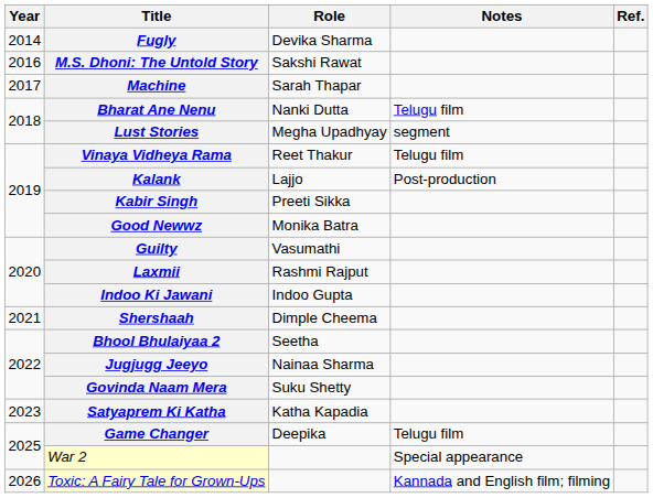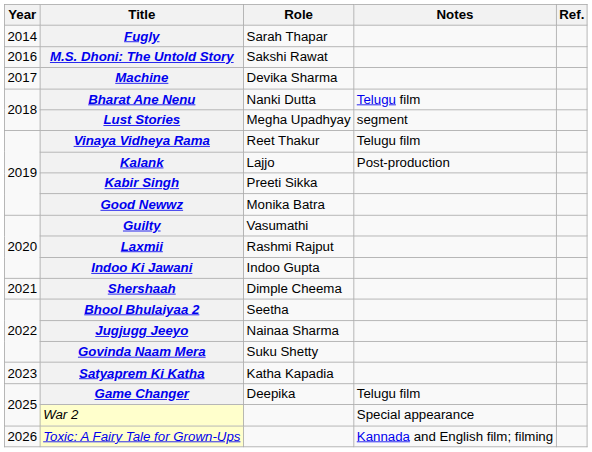 <table class="wikitable sortable plainrowheaders">
 <tr>
 <th scope="col">Year</th>
 <th scope="col">Title</th>
 <th scope="col">Role</th>
 <th class="unsortable" scope="col">Notes</th>
 <th class="unsortable" scope="col">Ref.</th>
 </tr>
 <tr>
 <td>2014</td>
 <th scope="row"><em><a href='#'>Fugly</a></em></th>
-<td>Devika Sharma</td>
+<td>Sarah Thapar</td>
 <td></td>
 <td></td>
 </tr>
 <tr>
 <td>2016</td>
 <th scope="row"><em><a href='#'>M.S. Dhoni: The Untold Story</a></em></th>
 <td>Sakshi Rawat</td>
 <td></td>
 <td></td>
 </tr>
 <tr>
 <td>2017</td>
 <th scope="row"><em><a href='#'>Machine</a></em></th>
-<td>Sarah Thapar</td>
+<td>Devika Sharma</td>
 <td></td>
 <td></td>
 </tr>
 <tr>
 <td rowspan="2">2018</td>
 <th scope="row"><em><a href='#'>Bharat Ane Nenu</a></em></th>
 <td>Nanki Dutta</td>
 <td><a href='#'>Telugu</a> film</td>
 <td></td>
 </tr>
 <tr>
 <th scope="row"><em><a href='#'>Lust Stories</a></em></th>
 <td>Megha Upadhyay</td>
 <td> segment</td>
 <td></td>
 </tr>
 <tr>
 <td rowspan="4">2019</td>
 <th scope="row"><em><a href='#'>Vinaya Vidheya Rama</a></em></th>
 <td>Reet Thakur</td>
 <td>Telugu film</td>
 <td></td>
 </tr>
 <tr>
 <th scope="row"><em><a href='#'>Kalank</a></em></th>
 <td>Lajjo</td>
 <td>Post-production</td>
 <td></td>
 </tr>
 <tr>
 <th scope="row"><em><a href='#'>Kabir Singh</a></em></th>
 <td>Preeti Sikka</td>
 <td></td>
 <td></td>
 </tr>
 <tr>
 <th scope="row"><em><a href='#'>Good Newwz</a></em></th>
 <td>Monika Batra</td>
 <td></td>
 <td></td>
 </tr>
 <tr>
 <td rowspan="3">2020</td>
 <th scope="row"><em><a href='#'>Guilty</a></em></th>
 <td>Vasumathi</td>
 <td></td>
 <td></td>
 </tr>
 <tr>
 <th scope="row"><em><a href='#'>Laxmii</a></em></th>
 <td>Rashmi Rajput</td>
 <td></td>
 <td></td>
 </tr>
 <tr>
 <th scope="row"><em><a href='#'>Indoo Ki Jawani</a></em></th>
 <td>Indoo Gupta</td>
 <td></td>
 <td></td>
 </tr>
 <tr>
 <td>2021</td>
 <th scope="row"><em><a href='#'>Shershaah</a></em></th>
 <td>Dimple Cheema</td>
 <td></td>
 <td></td>
 </tr>
 <tr>
 <td rowspan="3">2022</td>
 <th scope="row"><em><a href='#'>Bhool Bhulaiyaa 2</a></em></th>
 <td>Seetha</td>
 <td></td>
 <td> <br> </td>
 </tr>
 <tr>
 <th scope="row"><em><a href='#'>Jugjugg Jeeyo</a></em></th>
 <td>Nainaa Sharma</td>
 <td></td>
 <td></td>
 </tr>
 <tr>
 <th scope="row"><em><a href='#'>Govinda Naam Mera</a></em></th>
 <td>Suku Shetty</td>
 <td></td>
 <td></td>
 </tr>
 <tr>
 <td>2023</td>
 <th scope="row"><em><a href='#'>Satyaprem Ki Katha</a></em></th>
 <td>Katha Kapadia</td>
 <td></td>
 <td></td>
 </tr>
 <tr>
 <td rowspan="2">2025</td>
 <th scope="row"><em><a href='#'>Game Changer</a></em></th>
 <td>Deepika</td>
 <td>Telugu film</td>
 <td></td>
 </tr>
 <tr>
 <td scope="row" style="background:#FFFFCC;"><em>War 2</em> </td>
 <td></td>
 <td>Special appearance</td>
 <td></td>
 </tr>
 <tr>
 <td>2026</td>
 <td scope="row" style="background:#FFFFCC;"><em><a href='#'>Toxic: A Fairy Tale for Grown-Ups</a></em> </td>
 <td></td>
 <td><a href='#'>Kannada</a> and English film; filming</td>
 <td><br></td>
 </tr>
 </table>
